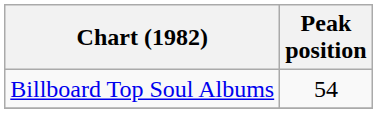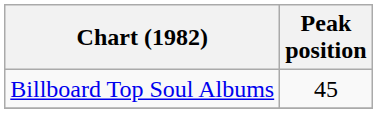 <table class="wikitable">
 <tr>
 <th>Chart (1982)</th>
 <th>Peak<br>position</th>
 </tr>
 <tr>
 <td><a href='#'>Billboard Top Soul Albums</a></td>
-<td align=center>54</td>
+<td align=center>45</td>
 </tr>
 <tr>
 </tr>
 </table>
